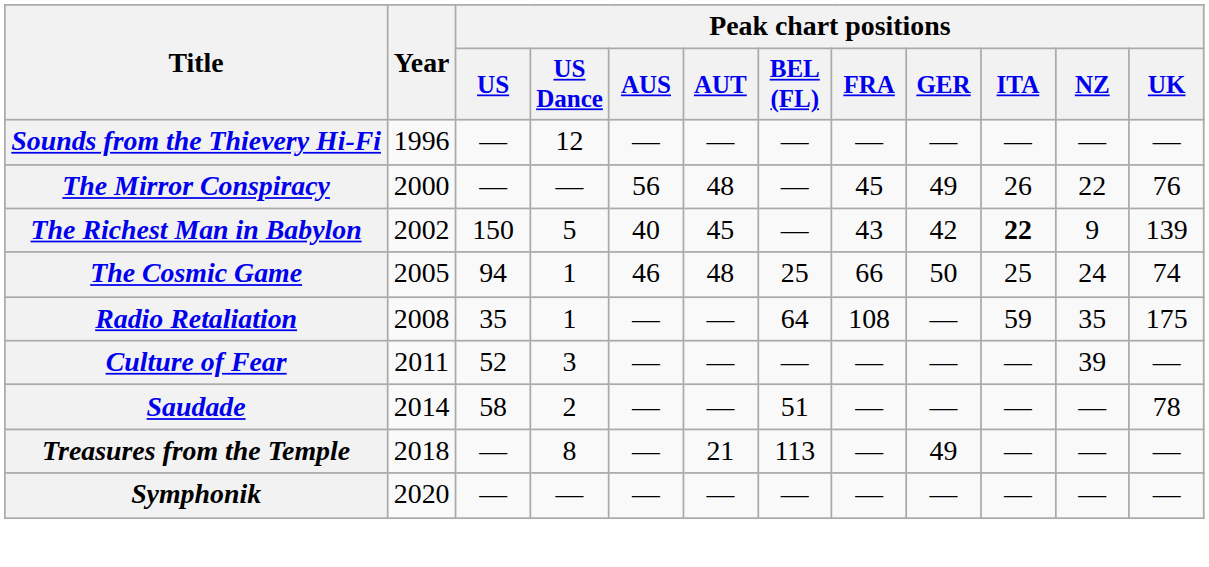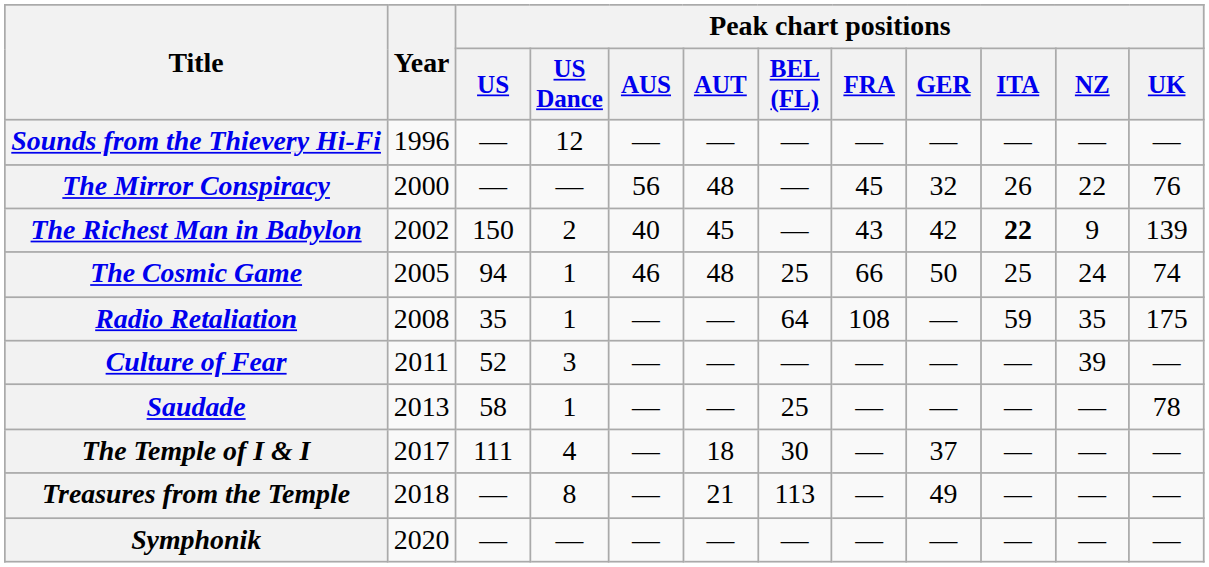 <table class="wikitable plainrowheaders" style="text-align:center">
 <tr>
 <th scope="col" rowspan="2">Title</th>
 <th scope="col" rowspan="2">Year</th>
 <th scope="col" colspan="10">Peak chart positions</th>
 </tr>
 <tr>
 <th scope="col" style="width:2.5em;font-size:90%;"><a href='#'>US</a><br></th>
 <th scope="col" style="width:2.5em;font-size:90%;"><a href='#'>US<br>Dance</a><br></th>
 <th scope="col" style="width:2.5em;font-size:90%;"><a href='#'>AUS</a><br></th>
 <th scope="col" style="width:2.5em;font-size:90%;"><a href='#'>AUT</a><br></th>
 <th scope="col" style="width:2.5em;font-size:90%;"><a href='#'>BEL<br>(FL)</a><br></th>
 <th scope="col" style="width:2.5em;font-size:90%;"><a href='#'>FRA</a><br></th>
 <th scope="col" style="width:2.5em;font-size:90%;"><a href='#'>GER</a><br></th>
 <th scope="col" style="width:2.5em;font-size:90%;"><a href='#'>ITA</a><br></th>
 <th scope="col" style="width:2.5em;font-size:90%;"><a href='#'>NZ</a><br></th>
 <th scope="col" style="width:2.5em;font-size:90%;"><a href='#'>UK</a><br></th>
 </tr>
 <tr>
 <th scope="row"><em><a href='#'>Sounds from the Thievery Hi-Fi</a></em></th>
 <td>1996</td>
 <td>—</td>
 <td>12</td>
 <td>—</td>
 <td>—</td>
 <td>—</td>
 <td>—</td>
 <td>—</td>
 <td>—</td>
 <td>—</td>
 <td>—</td>
 </tr>
 <tr>
 <th scope="row"><em><a href='#'>The Mirror Conspiracy</a></em></th>
 <td>2000</td>
 <td>—</td>
 <td>—</td>
 <td>56</td>
 <td>48</td>
 <td>—</td>
 <td>45</td>
-<td>49</td>
+<td>32</td>
 <td>26</td>
 <td>22</td>
 <td>76</td>
 </tr>
 <tr>
 <th scope="row"><em><a href='#'>The Richest Man in Babylon</a></em></th>
 <td>2002</td>
 <td>150</td>
-<td>5</td>
+<td>2</td>
 <td>40</td>
 <td>45</td>
 <td>—</td>
 <td>43</td>
 <td>42</td>
 <td><strong>22</strong></td>
 <td>9</td>
 <td>139</td>
 </tr>
 <tr>
 <th scope="row"><em><a href='#'>The Cosmic Game</a></em></th>
 <td>2005</td>
 <td>94</td>
 <td>1</td>
 <td>46</td>
 <td>48</td>
 <td>25</td>
 <td>66</td>
 <td>50</td>
 <td>25</td>
 <td>24</td>
 <td>74</td>
 </tr>
 <tr>
 <th scope="row"><em><a href='#'>Radio Retaliation</a></em></th>
 <td>2008</td>
 <td>35</td>
 <td>1</td>
 <td>—</td>
 <td>—</td>
 <td>64</td>
 <td>108</td>
 <td>—</td>
 <td>59</td>
 <td>35</td>
 <td>175</td>
 </tr>
 <tr>
 <th scope="row"><em><a href='#'>Culture of Fear</a></em></th>
 <td>2011</td>
 <td>52</td>
 <td>3</td>
 <td>—</td>
 <td>—</td>
 <td>—</td>
 <td>—</td>
 <td>—</td>
 <td>—</td>
 <td>39</td>
 <td>—</td>
 </tr>
 <tr>
 <th scope="row"><em><a href='#'>Saudade</a></em></th>
-<td>2014</td>
+<td>2013</td>
 <td>58</td>
-<td>2</td>
+<td>1</td>
 <td>—</td>
 <td>—</td>
-<td>51</td>
+<td>25</td>
 <td>—</td>
 <td>—</td>
 <td>—</td>
 <td>—</td>
 <td>78</td>
+</tr>
+<tr>
+<th scope="row"><em>The Temple of I & I</em></th>
+<td>2017</td>
+<td>111</td>
+<td>4</td>
+<td>—</td>
+<td>18</td>
+<td>30</td>
+<td>—</td>
+<td>37</td>
+<td>—</td>
+<td>—</td>
+<td>—</td>
 </tr>
 <tr>
 <th scope="row"><em>Treasures from the Temple</em></th>
 <td>2018</td>
 <td>—</td>
 <td>8</td>
 <td>—</td>
 <td>21</td>
 <td>113</td>
 <td>—</td>
 <td>49</td>
 <td>—</td>
 <td>—</td>
 <td>—</td>
 </tr>
 <tr>
 <th scope="row"><em>Symphonik</em></th>
 <td>2020</td>
 <td>—</td>
 <td>—</td>
 <td>—</td>
 <td>—</td>
 <td>—</td>
 <td>—</td>
 <td>—</td>
 <td>—</td>
 <td>—</td>
 <td>—</td>
 </tr>
 </table>
